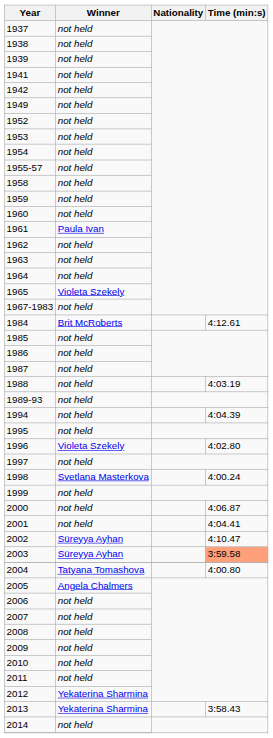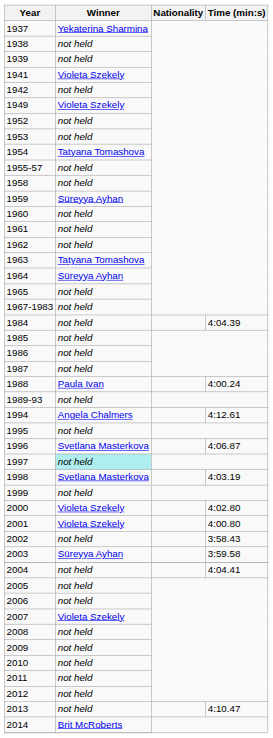 <table class="wikitable collapsible collapsed" style="float:left; margin-right:1em">
 <tr>
 <th>Year</th>
 <th>Winner</th>
 <th>Nationality</th>
 <th>Time (min:s)</th>
 </tr>
 <tr>
 <td>1937</td>
-<td><em>not held</em></td>
+<td><a href='#'>Yekaterina Sharmina</a></td>
 </tr>
 <tr>
 <td>1938</td>
 <td><em>not held</em></td>
 </tr>
 <tr>
 <td>1939</td>
 <td><em>not held</em></td>
 </tr>
 <tr>
 <td>1941</td>
-<td><em>not held</em></td>
+<td><a href='#'>Violeta Szekely</a></td>
 </tr>
 <tr>
 <td>1942</td>
 <td><em>not held</em></td>
 </tr>
 <tr>
 <td>1949</td>
-<td><em>not held</em></td>
+<td><a href='#'>Violeta Szekely</a></td>
 </tr>
 <tr>
 <td>1952</td>
 <td><em>not held</em></td>
 </tr>
 <tr>
 <td>1953</td>
 <td><em>not held</em></td>
 </tr>
 <tr>
 <td>1954</td>
-<td><em>not held</em></td>
+<td><a href='#'>Tatyana Tomashova</a></td>
 </tr>
 <tr>
 <td>1955-57</td>
 <td><em>not held</em></td>
 </tr>
 <tr>
 <td>1958</td>
 <td><em>not held</em></td>
 </tr>
 <tr>
 <td>1959</td>
-<td><em>not held</em></td>
+<td><a href='#'>Süreyya Ayhan</a></td>
 </tr>
 <tr>
 <td>1960</td>
 <td><em>not held</em></td>
 </tr>
 <tr>
 <td>1961</td>
-<td><a href='#'>Paula Ivan</a></td>
+<td><em>not held</em></td>
 </tr>
 <tr>
 <td>1962</td>
 <td><em>not held</em></td>
 </tr>
 <tr>
 <td>1963</td>
-<td><em>not held</em></td>
+<td><a href='#'>Tatyana Tomashova</a></td>
 </tr>
 <tr>
 <td>1964</td>
-<td><em>not held</em></td>
+<td><a href='#'>Süreyya Ayhan</a></td>
 </tr>
 <tr>
 <td>1965</td>
-<td><a href='#'>Violeta Szekely</a></td>
+<td><em>not held</em></td>
 </tr>
 <tr>
 <td>1967-1983</td>
 <td><em>not held</em></td>
 </tr>
 <tr>
 <td>1984</td>
-<td><a href='#'>Brit McRoberts</a></td>
+<td><em>not held</em></td>
 <td></td>
-<td>4:12.61</td>
+<td>4:04.39</td>
 </tr>
 <tr>
 <td>1985</td>
 <td><em>not held</em></td>
 </tr>
 <tr>
 <td>1986</td>
 <td><em>not held</em></td>
 </tr>
 <tr>
 <td>1987</td>
 <td><em>not held</em></td>
 </tr>
 <tr>
 <td>1988</td>
-<td><em>not held</em></td>
+<td><a href='#'>Paula Ivan</a></td>
 <td></td>
-<td>4:03.19</td>
+<td>4:00.24</td>
 </tr>
 <tr>
 <td>1989-93</td>
 <td><em>not held</em></td>
 </tr>
 <tr>
 <td>1994</td>
-<td><em>not held</em></td>
+<td><a href='#'>Angela Chalmers</a></td>
 <td></td>
-<td>4:04.39</td>
+<td>4:12.61</td>
 </tr>
 <tr>
 <td>1995</td>
 <td><em>not held</em></td>
 </tr>
 <tr>
 <td>1996</td>
-<td><a href='#'>Violeta Szekely</a></td>
+<td><a href='#'>Svetlana Masterkova</a></td>
 <td></td>
-<td>4:02.80</td>
+<td>4:06.87</td>
 </tr>
 <tr>
 <td>1997</td>
-<td><em>not held</em></td>
+<td style="background: paleturquoise;"><em>not held</em></td>
 </tr>
 <tr>
 <td>1998</td>
 <td><a href='#'>Svetlana Masterkova</a></td>
 <td></td>
-<td>4:00.24</td>
+<td>4:03.19</td>
 </tr>
 <tr>
 <td>1999</td>
 <td><em>not held</em></td>
 </tr>
 <tr>
 <td>2000</td>
-<td><em>not held</em></td>
+<td><a href='#'>Violeta Szekely</a></td>
 <td></td>
-<td>4:06.87</td>
+<td>4:02.80</td>
 </tr>
 <tr>
 <td>2001</td>
+<td><a href='#'>Violeta Szekely</a></td>
+<td></td>
+<td>4:00.80</td>
+</tr>
+<tr>
+<td>2002</td>
+<td><em>not held</em></td>
+<td></td>
+<td>3:58.43</td>
+</tr>
+<tr>
+<td>2003</td>
+<td><a href='#'>Süreyya Ayhan</a></td>
+<td></td>
+<td>3:59.58</td>
+</tr>
+<tr>
+</tr>
+<tr>
+<td>2004</td>
 <td><em>not held</em></td>
 <td></td>
 <td>4:04.41</td>
 </tr>
 <tr>
-<td>2002</td>
-<td><a href='#'>Süreyya Ayhan</a></td>
-<td></td>
-<td>4:10.47</td>
-</tr>
-<tr>
-<td>2003</td>
-<td><a href='#'>Süreyya Ayhan</a></td>
-<td></td>
-<td style="background: lightsalmon;">3:59.58</td>
-</tr>
-<tr>
-</tr>
-<tr>
-<td>2004</td>
-<td><a href='#'>Tatyana Tomashova</a></td>
-<td></td>
-<td>4:00.80</td>
-</tr>
-<tr>
 <td>2005</td>
-<td><a href='#'>Angela Chalmers</a></td>
+<td><em>not held</em></td>
 </tr>
 <tr>
 <td>2006</td>
 <td><em>not held</em></td>
 </tr>
 <tr>
 <td>2007</td>
-<td><em>not held</em></td>
+<td><a href='#'>Violeta Szekely</a></td>
 </tr>
 <tr>
 <td>2008</td>
 <td><em>not held</em></td>
 </tr>
 <tr>
 <td>2009</td>
 <td><em>not held</em></td>
 </tr>
 <tr>
 <td>2010</td>
 <td><em>not held</em></td>
 </tr>
 <tr>
 <td>2011</td>
 <td><em>not held</em></td>
 </tr>
 <tr>
 <td>2012</td>
-<td><a href='#'>Yekaterina Sharmina</a></td>
+<td><em>not held</em></td>
 </tr>
 <tr>
 <td>2013</td>
-<td><a href='#'>Yekaterina Sharmina</a></td>
+<td><em>not held</em></td>
 <td></td>
-<td>3:58.43</td>
+<td>4:10.47</td>
 </tr>
 <tr>
 <td>2014</td>
-<td><em>not held</em></td>
+<td><a href='#'>Brit McRoberts</a></td>
 </tr>
 <tr>
 </tr>
 </table>
